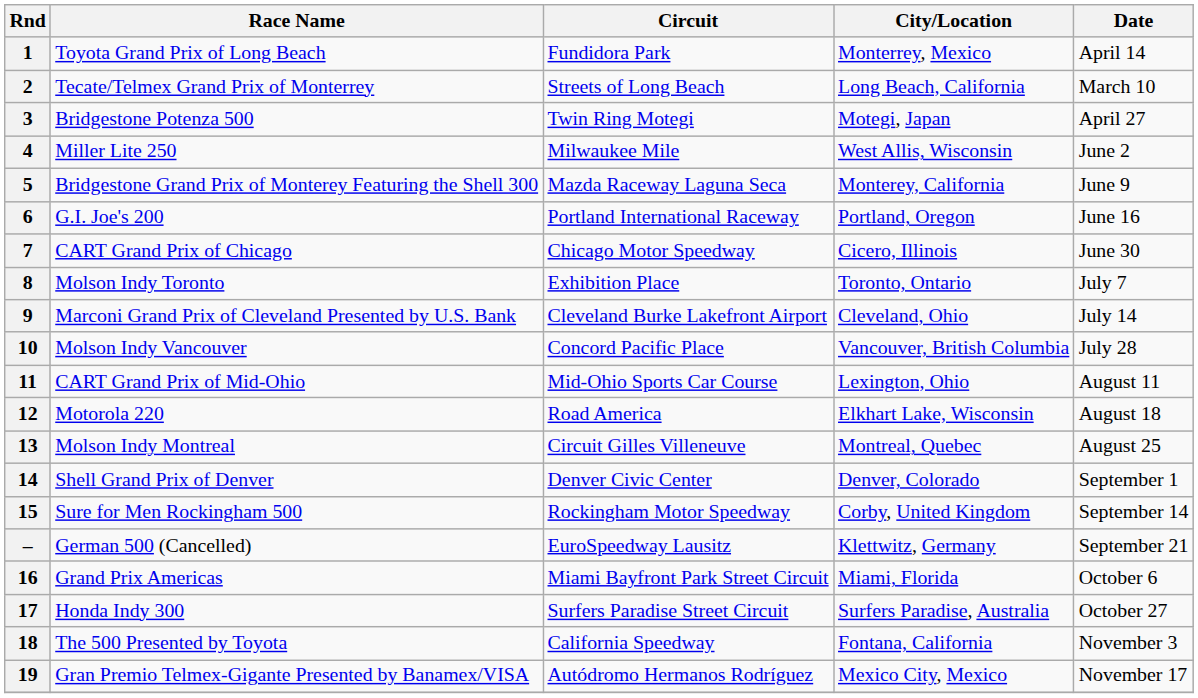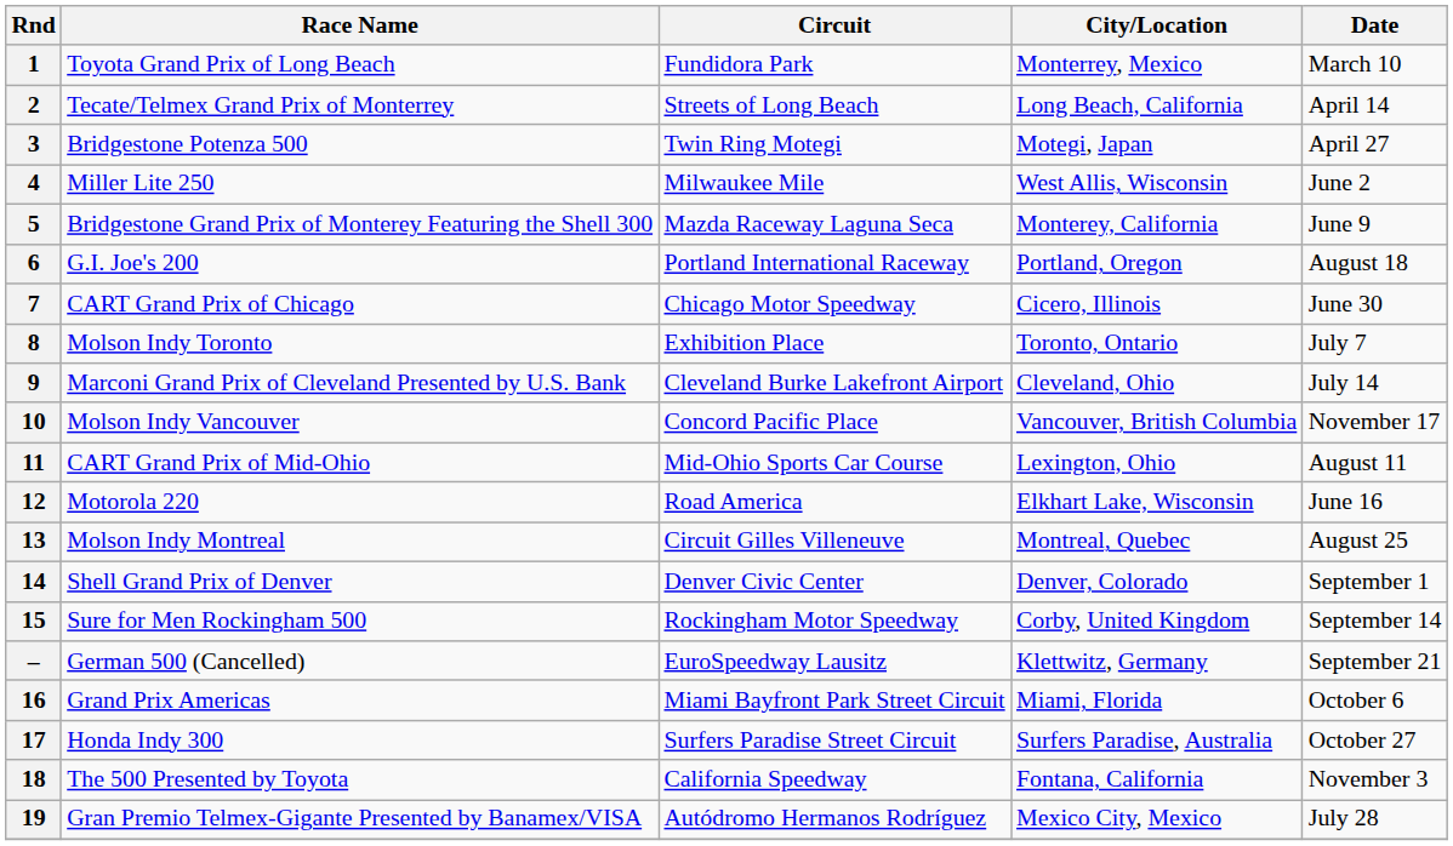 <table class="wikitable" style="font-size: 85%;">
 <tr>
 <th>Rnd</th>
 <th>Race Name</th>
 <th>Circuit</th>
 <th>City/Location</th>
 <th>Date</th>
 </tr>
 <tr>
 <th>1</th>
 <td> <a href='#'>Toyota Grand Prix of Long Beach</a></td>
 <td> <a href='#'>Fundidora Park</a></td>
 <td><a href='#'>Monterrey</a>, <a href='#'>Mexico</a></td>
-<td>April 14</td>
+<td>March 10</td>
 </tr>
 <tr>
 <th>2</th>
 <td> <a href='#'>Tecate/Telmex Grand Prix of Monterrey</a></td>
 <td> <a href='#'>Streets of Long Beach</a></td>
 <td><a href='#'>Long Beach, California</a></td>
-<td>March 10</td>
+<td>April 14</td>
 </tr>
 <tr>
 <th>3</th>
 <td> <a href='#'>Bridgestone Potenza 500</a></td>
 <td> <a href='#'>Twin Ring Motegi</a></td>
 <td><a href='#'>Motegi</a>, <a href='#'>Japan</a></td>
 <td>April 27</td>
 </tr>
 <tr>
 <th>4</th>
 <td> <a href='#'>Miller Lite 250</a></td>
 <td> <a href='#'>Milwaukee Mile</a></td>
 <td><a href='#'>West Allis, Wisconsin</a></td>
 <td>June 2</td>
 </tr>
 <tr>
 <th>5</th>
 <td nowrap> <a href='#'>Bridgestone Grand Prix of Monterey Featuring the Shell 300</a></td>
 <td> <a href='#'>Mazda Raceway Laguna Seca</a></td>
 <td><a href='#'>Monterey, California</a></td>
 <td>June 9</td>
 </tr>
 <tr>
 <th>6</th>
 <td> <a href='#'>G.I. Joe's 200</a></td>
 <td> <a href='#'>Portland International Raceway</a></td>
 <td><a href='#'>Portland, Oregon</a></td>
-<td>June 16</td>
+<td>August 18</td>
 </tr>
 <tr>
 <th>7</th>
 <td> <a href='#'>CART Grand Prix of Chicago</a></td>
 <td> <a href='#'>Chicago Motor Speedway</a></td>
 <td><a href='#'>Cicero, Illinois</a></td>
 <td>June 30</td>
 </tr>
 <tr>
 <th>8</th>
 <td> <a href='#'>Molson Indy Toronto</a></td>
 <td> <a href='#'>Exhibition Place</a></td>
 <td><a href='#'>Toronto, Ontario</a></td>
 <td>July 7</td>
 </tr>
 <tr>
 <th>9</th>
 <td> <a href='#'>Marconi Grand Prix of Cleveland Presented by U.S. Bank</a></td>
 <td> <a href='#'>Cleveland Burke Lakefront Airport</a></td>
 <td><a href='#'>Cleveland, Ohio</a></td>
 <td>July 14</td>
 </tr>
 <tr>
 <th>10</th>
 <td> <a href='#'>Molson Indy Vancouver</a></td>
 <td> <a href='#'>Concord Pacific Place</a></td>
 <td nowrap><a href='#'>Vancouver, British Columbia</a></td>
-<td>July 28</td>
+<td>November 17</td>
 </tr>
 <tr>
 <th>11</th>
 <td> <a href='#'>CART Grand Prix of Mid-Ohio</a></td>
 <td> <a href='#'>Mid-Ohio Sports Car Course</a></td>
 <td><a href='#'>Lexington, Ohio</a></td>
 <td>August 11</td>
 </tr>
 <tr>
 <th>12</th>
 <td> <a href='#'>Motorola 220</a></td>
 <td> <a href='#'>Road America</a></td>
 <td><a href='#'>Elkhart Lake, Wisconsin</a></td>
-<td>August 18</td>
+<td>June 16</td>
 </tr>
 <tr>
 <th>13</th>
 <td> <a href='#'>Molson Indy Montreal</a></td>
 <td> <a href='#'>Circuit Gilles Villeneuve</a></td>
 <td><a href='#'>Montreal, Quebec</a></td>
 <td>August 25</td>
 </tr>
 <tr>
 <th>14</th>
 <td> <a href='#'>Shell Grand Prix of Denver</a></td>
 <td> <a href='#'>Denver Civic Center</a></td>
 <td><a href='#'>Denver, Colorado</a></td>
 <td>September 1</td>
 </tr>
 <tr>
 <th>15</th>
 <td> <a href='#'>Sure for Men Rockingham 500</a></td>
 <td> <a href='#'>Rockingham Motor Speedway</a></td>
 <td><a href='#'>Corby</a>, <a href='#'>United Kingdom</a></td>
 <td>September 14</td>
 </tr>
 <tr>
 <th>–</th>
 <td> <a href='#'>German 500</a> (Cancelled)</td>
 <td> <a href='#'>EuroSpeedway Lausitz</a></td>
 <td><a href='#'>Klettwitz</a>, <a href='#'>Germany</a></td>
 <td>September 21</td>
 </tr>
 <tr>
 <th>16</th>
 <td> <a href='#'>Grand Prix Americas</a></td>
 <td nowrap> <a href='#'>Miami Bayfront Park Street Circuit</a></td>
 <td><a href='#'>Miami, Florida</a></td>
 <td>October 6</td>
 </tr>
 <tr>
 <th>17</th>
 <td> <a href='#'>Honda Indy 300</a></td>
 <td> <a href='#'>Surfers Paradise Street Circuit</a></td>
 <td><a href='#'>Surfers Paradise</a>, <a href='#'>Australia</a></td>
 <td>October 27</td>
 </tr>
 <tr>
 <th>18</th>
 <td> <a href='#'>The 500 Presented by Toyota</a></td>
 <td> <a href='#'>California Speedway</a></td>
 <td><a href='#'>Fontana, California</a></td>
 <td>November 3</td>
 </tr>
 <tr>
 <th>19</th>
 <td> <a href='#'>Gran Premio Telmex-Gigante Presented by Banamex/VISA</a></td>
 <td> <a href='#'>Autódromo Hermanos Rodríguez</a></td>
 <td><a href='#'>Mexico City</a>, <a href='#'>Mexico</a></td>
-<td>November 17</td>
+<td>July 28</td>
 </tr>
 <tr>
 </tr>
 </table>
